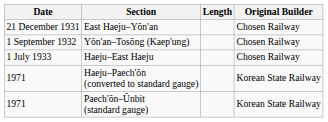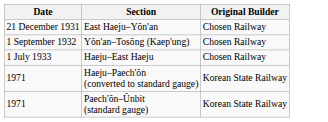 <table class="wikitable">
 <tr>
 <th>Date</th>
 <th>Section</th>
-<th>Length</th>
 <th>Original Builder</th>
 </tr>
 <tr>
 <td>21 December 1931</td>
 <td>East Haeju–Yŏn'an</td>
-<td></td>
 <td>Chosen Railway</td>
 </tr>
 <tr>
 <td>1 September 1932</td>
 <td>Yŏn'an–Tosŏng (Kaep'ung)</td>
-<td></td>
 <td>Chosen Railway</td>
 </tr>
 <tr>
 <td>1 July 1933</td>
 <td>Haeju–East Haeju</td>
-<td></td>
 <td>Chosen Railway</td>
 </tr>
 <tr>
 <td>1971</td>
 <td>Haeju–Paech'ŏn<br>(converted to standard gauge)</td>
-<td></td>
 <td>Korean State Railway</td>
 </tr>
 <tr>
 <td>1971</td>
 <td>Paech'ŏn–Ŭnbit<br>(standard gauge)</td>
-<td></td>
 <td>Korean State Railway</td>
 </tr>
 </table>
